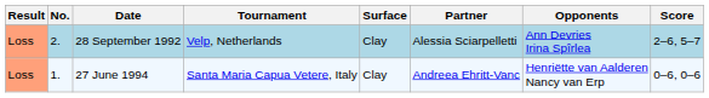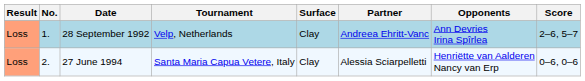 <table class="sortable wikitable" style=font-size:97%>
 <tr>
 <th>Result</th>
 <th>No.</th>
 <th>Date</th>
 <th>Tournament</th>
 <th>Surface</th>
 <th>Partner</th>
 <th>Opponents</th>
 <th>Score</th>
 </tr>
 <tr bgcolor="lightblue">
 <td style="background:#ffa07a;">Loss</td>
-<td>2.</td>
+<td>1.</td>
 <td>28 September 1992</td>
 <td><a href='#'>Velp</a>, Netherlands</td>
 <td>Clay</td>
-<td> Alessia Sciarpelletti</td>
+<td> <a href='#'>Andreea Ehritt-Vanc</a></td>
 <td> <a href='#'>Ann Devries</a><br>  <a href='#'>Irina Spîrlea</a></td>
 <td>2–6, 5–7</td>
 </tr>
 <tr bgcolor="#f0f8ff">
 <td style="background:#ffa07a;">Loss</td>
-<td>1.</td>
+<td>2.</td>
 <td>27 June 1994</td>
 <td><a href='#'>Santa Maria Capua Vetere</a>, Italy</td>
 <td>Clay</td>
-<td> <a href='#'>Andreea Ehritt-Vanc</a></td>
+<td> Alessia Sciarpelletti</td>
 <td> <a href='#'>Henriëtte van Aalderen</a> <br>  Nancy van Erp</td>
 <td>0–6, 0–6</td>
 </tr>
 </table>
